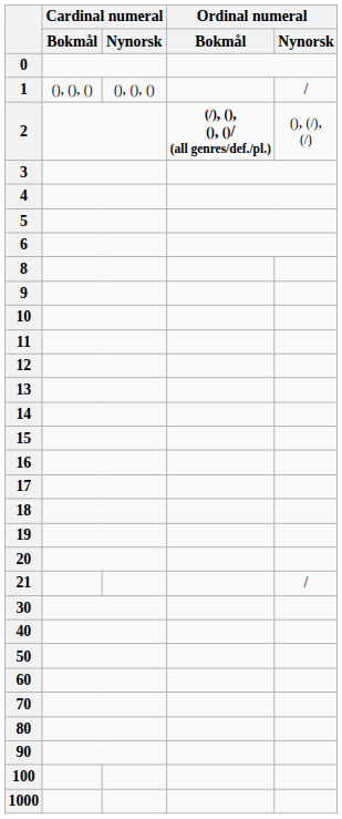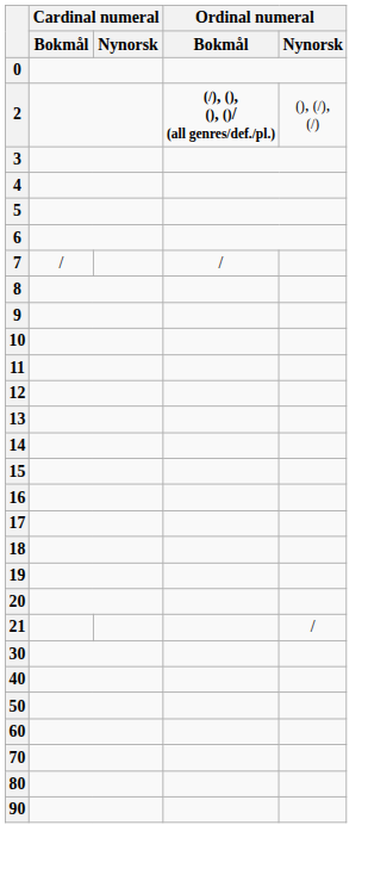 <table class="wikitable" style="text-align: center">
 <tr>
 <th colspan="1" rowspan="2"></th>
 <th colspan="2" rowspan="1">Cardinal numeral</th>
 <th colspan="2" rowspan="1">Ordinal numeral</th>
 </tr>
 <tr>
 <th>Bokmål</th>
 <th>Nynorsk</th>
 <th>Bokmål</th>
 <th>Nynorsk</th>
 </tr>
 <tr>
 <th>0</th>
 <td colspan="2" rowspan="1"></td>
 <td colspan="2" rowspan="1"></td>
-</tr>
-<tr>
-<th>1</th>
-<td> <small>()</small>,  <small>()</small>,  <small>()</small></td>
-<td> <small>()</small>,  <small>()</small>,  <small>()</small></td>
-<td></td>
-<td>/<br></td>
 </tr>
 <tr>
 <th>2</th>
 <td colspan="2"></td>
 <td><strong> <small>(/)</small>,  <small>()</small>,<br> <small>()</small>,  <small>()</small>/<br> <small>(all genres/def./pl.)</small></strong></td>
 <td> <small>()</small>,  <small>(/)</small>,<br> <small>(/)</small></td>
 </tr>
 <tr>
 <th>3</th>
 <td colspan="2" rowspan="1"></td>
 <td colspan="2" rowspan="1"></td>
 </tr>
 <tr>
 <th>4</th>
 <td colspan="2" rowspan="1"></td>
 <td colspan="2" rowspan="1"></td>
 </tr>
 <tr>
 <th>5</th>
 <td colspan="2" rowspan="1"></td>
 <td colspan="2" rowspan="1"></td>
 </tr>
 <tr>
 <th>6</th>
 <td colspan="2" rowspan="1"></td>
 <td colspan="2" rowspan="1"></td>
+</tr>
+<tr>
+<th>7</th>
+<td>/<br></td>
+<td></td>
+<td>/<br></td>
+<td></td>
 </tr>
 <tr>
 <th>8</th>
 <td colspan="2" rowspan="1"></td>
 <td></td>
 <td></td>
 </tr>
 <tr>
 <th>9</th>
 <td colspan="2" rowspan="1"></td>
 <td></td>
 <td></td>
 </tr>
 <tr>
 <th>10</th>
 <td colspan="2" rowspan="1"></td>
 <td></td>
 <td></td>
 </tr>
 <tr>
 <th>11</th>
 <td colspan="2" rowspan="1"></td>
 <td></td>
 <td></td>
 </tr>
 <tr>
 <th>12</th>
 <td colspan="2" rowspan="1"></td>
 <td></td>
 <td></td>
 </tr>
 <tr>
 <th>13</th>
 <td colspan="2" rowspan="1"></td>
 <td></td>
 <td></td>
 </tr>
 <tr>
 <th>14</th>
 <td colspan="2" rowspan="1"></td>
 <td></td>
 <td></td>
 </tr>
 <tr>
 <th>15</th>
 <td colspan="2" rowspan="1"></td>
 <td></td>
 <td></td>
 </tr>
 <tr>
 <th>16</th>
 <td colspan="2" rowspan="1"></td>
 <td></td>
 <td></td>
 </tr>
 <tr>
 <th>17</th>
 <td colspan="2" rowspan="1"></td>
 <td></td>
 <td></td>
 </tr>
 <tr>
 <th>18</th>
 <td colspan="2" rowspan="1"></td>
 <td></td>
 <td></td>
 </tr>
 <tr>
 <th>19</th>
 <td colspan="2" rowspan="1"></td>
 <td></td>
 <td></td>
 </tr>
 <tr>
 <th>20</th>
 <td colspan="2" rowspan="1"></td>
 <td></td>
 <td></td>
 </tr>
 <tr>
 <th>21</th>
 <td></td>
 <td></td>
 <td></td>
 <td>/<br></td>
 </tr>
 <tr>
 <th>30</th>
 <td colspan="2" rowspan="1"></td>
 <td></td>
 <td></td>
 </tr>
 <tr>
 <th>40</th>
 <td colspan="2" rowspan="1"></td>
 <td></td>
 <td></td>
 </tr>
 <tr>
 <th>50</th>
 <td colspan="2" rowspan="1"></td>
 <td></td>
 <td></td>
 </tr>
 <tr>
 <th>60</th>
 <td colspan="2" rowspan="1"></td>
 <td></td>
 <td></td>
 </tr>
 <tr>
 <th>70</th>
 <td colspan="2" rowspan="1"></td>
 <td></td>
 <td></td>
 </tr>
 <tr>
 <th>80</th>
 <td colspan="2" rowspan="1"></td>
 <td></td>
 <td></td>
 </tr>
 <tr>
 <th>90</th>
 <td colspan="2" rowspan="1"></td>
 <td></td>
 <td></td>
 </tr>
-<tr>
-<th>100</th>
-<td></td>
-<td></td>
-<td></td>
-<td></td>
-</tr>
-<tr>
-<th>1000</th>
-<td></td>
-<td></td>
-<td></td>
-<td></td>
-</tr>
 </table>
